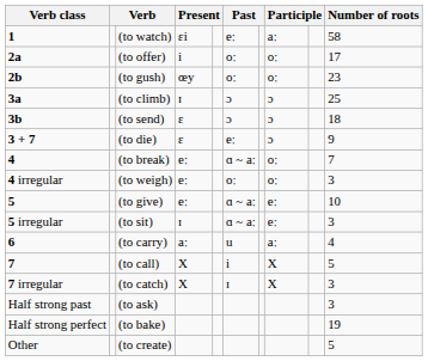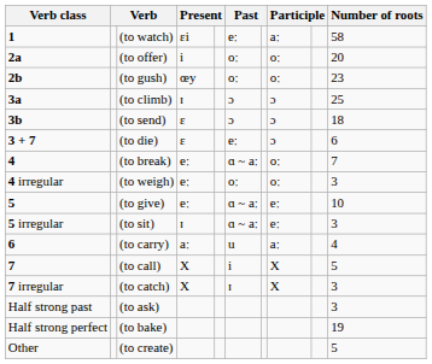 <table class="wikitable zebra">
 <tr>
 <th>Verb class</th>
 <th colspan="2">Verb</th>
 <th colspan="2">Present</th>
 <th colspan="2">Past</th>
 <th colspan="2">Participle</th>
 <th>Number of roots</th>
 </tr>
 <tr>
 <td><strong>1</strong></td>
 <td></td>
 <td>(to watch)</td>
 <td>ɛi</td>
 <td></td>
 <td>eː</td>
 <td></td>
 <td>aː</td>
 <td></td>
 <td>58</td>
 </tr>
 <tr>
 <td><strong>2a</strong></td>
 <td></td>
 <td>(to offer)</td>
 <td>i</td>
 <td></td>
 <td>oː</td>
 <td></td>
 <td>oː</td>
 <td></td>
-<td>17</td>
+<td>20</td>
 </tr>
 <tr>
 <td><strong>2b</strong></td>
 <td></td>
 <td>(to gush)</td>
 <td>œy</td>
 <td></td>
 <td>oː</td>
 <td></td>
 <td>oː</td>
 <td></td>
 <td>23</td>
 </tr>
 <tr>
 <td><strong>3a</strong></td>
 <td></td>
 <td>(to climb)</td>
 <td>ɪ</td>
 <td></td>
 <td>ɔ</td>
 <td></td>
 <td>ɔ</td>
 <td></td>
 <td>25</td>
 </tr>
 <tr>
 <td><strong>3b</strong></td>
 <td></td>
 <td>(to send)</td>
 <td>ɛ</td>
 <td></td>
 <td>ɔ</td>
 <td></td>
 <td>ɔ</td>
 <td></td>
 <td>18</td>
 </tr>
 <tr>
 <td><strong>3 + 7</strong></td>
 <td></td>
 <td>(to die)</td>
 <td>ɛ</td>
 <td></td>
 <td>eː</td>
 <td></td>
 <td>ɔ</td>
 <td></td>
-<td>9</td>
+<td>6</td>
 </tr>
 <tr>
 <td><strong>4</strong></td>
 <td></td>
 <td>(to break)</td>
 <td>eː</td>
 <td></td>
 <td>ɑ ~ aː</td>
 <td></td>
 <td>oː</td>
 <td></td>
 <td>7</td>
 </tr>
 <tr>
 <td><strong>4</strong> irregular</td>
 <td></td>
 <td>(to weigh)</td>
 <td>eː</td>
 <td></td>
 <td>oː</td>
 <td></td>
 <td>oː</td>
 <td></td>
 <td>3</td>
 </tr>
 <tr>
 <td><strong>5</strong></td>
 <td></td>
 <td>(to give)</td>
 <td>eː</td>
 <td></td>
 <td>ɑ ~ aː</td>
 <td></td>
 <td>eː</td>
 <td></td>
 <td>10</td>
 </tr>
 <tr>
 <td><strong>5</strong> irregular</td>
 <td></td>
 <td>(to sit)</td>
 <td>ɪ</td>
 <td></td>
 <td>ɑ ~ aː</td>
 <td></td>
 <td>eː</td>
 <td></td>
 <td>3</td>
 </tr>
 <tr>
 <td><strong>6</strong></td>
 <td></td>
 <td>(to carry)</td>
 <td>aː</td>
 <td></td>
 <td>u</td>
 <td></td>
 <td>aː</td>
 <td></td>
 <td>4</td>
 </tr>
 <tr>
 <td><strong>7</strong></td>
 <td></td>
 <td>(to call)</td>
 <td>X</td>
 <td></td>
 <td>i</td>
 <td></td>
 <td>X</td>
 <td></td>
 <td>5</td>
 </tr>
 <tr>
 <td><strong>7</strong> irregular</td>
 <td></td>
 <td>(to catch)</td>
 <td>X</td>
 <td></td>
 <td>ɪ</td>
 <td></td>
 <td>X</td>
 <td></td>
 <td>3</td>
 </tr>
 <tr>
 <td>Half strong past</td>
 <td></td>
 <td>(to ask)</td>
 <td></td>
 <td></td>
 <td></td>
 <td></td>
 <td></td>
 <td></td>
 <td>3</td>
 </tr>
 <tr>
 <td>Half strong perfect</td>
 <td></td>
 <td>(to bake)</td>
 <td></td>
 <td></td>
 <td></td>
 <td></td>
 <td></td>
 <td></td>
 <td>19</td>
 </tr>
 <tr>
 <td>Other</td>
 <td></td>
 <td>(to create)</td>
 <td></td>
 <td></td>
 <td></td>
 <td></td>
 <td></td>
 <td></td>
 <td>5</td>
 </tr>
 </table>
